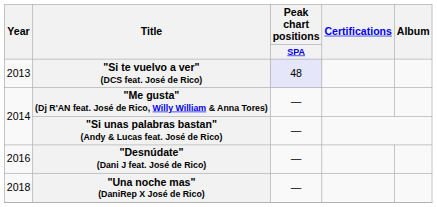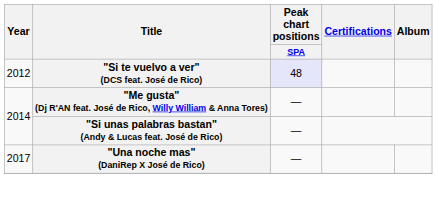 <table class="wikitable plainrowheaders" style="text-align:center;">
 <tr>
 <th scope="col" rowspan="2">Year</th>
 <th scope="col" rowspan="2">Title</th>
 <th scope="col" colspan="1">Peak chart positions</th>
 <th scope="col" rowspan="2"><a href='#'>Certifications</a></th>
 <th scope="col" rowspan="2">Album</th>
 </tr>
 <tr>
 <th scope="col" style="width:3em;font-size:85%;"><a href='#'>SPA</a><br></th>
 </tr>
 <tr>
-<td>2013</td>
+<td>2012</td>
 <th scope="row">"Si te vuelvo a ver" <br><small>(DCS feat. José de Rico)</small></th>
 <td style="background: lavender;">48</td>
 <td></td>
 <td></td>
 </tr>
 <tr>
 <td rowspan=2>2014</td>
 <th scope="row">"Me gusta" <br><small>(Dj R'AN feat. José de Rico, <a href='#'>Willy William</a> & Anna Tores)</small></th>
 <td>—</td>
 <td></td>
 <td></td>
 </tr>
 <tr>
 <th scope="row">"Si unas palabras bastan" <br><small>(Andy & Lucas feat. José de Rico)</small></th>
 <td>—</td>
 </tr>
 <tr>
-<td>2016</td>
-<th scope="row">"Desnúdate" <br><small>(Dani J feat. José de Rico)</small></th>
-<td>—</td>
-<td></td>
-<td></td>
-</tr>
-<tr>
-<td>2018</td>
+<td>2017</td>
 <th scope="row">"Una noche mas" <br><small>(DaniRep X José de Rico)</small></th>
 <td>—</td>
 <td></td>
 <td></td>
 </tr>
 <tr>
 </tr>
 </table>
